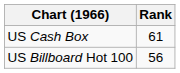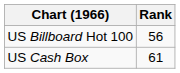 <table class="wikitable">
 <tr>
 <th>Chart (1966)</th>
 <th style="text-align:center;">Rank</th>
 </tr>
 <tr>
+<td>US <em>Billboard</em> Hot 100</td>
+<td style="text-align:center;">56</td>
+</tr>
+<tr>
 <td>US <em>Cash Box</em> </td>
 <td style="text-align:center;">61</td>
 </tr>
-<tr>
-<td>US <em>Billboard</em> Hot 100</td>
-<td style="text-align:center;">56</td>
-</tr>
 </table>
